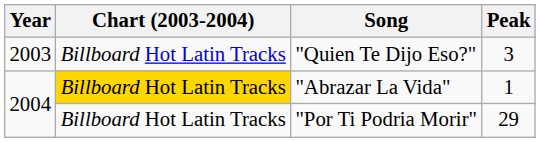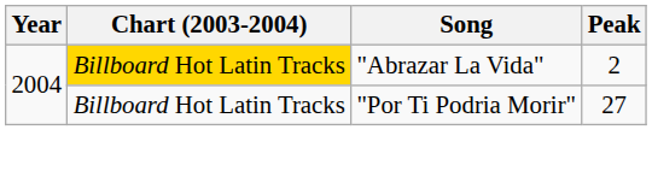 <table class="wikitable">
 <tr>
 <th>Year</th>
 <th>Chart (2003-2004)</th>
 <th>Song</th>
 <th>Peak</th>
 </tr>
 <tr>
-<td>2003</td>
-<td><em>Billboard</em> <a href='#'>Hot Latin Tracks</a></td>
-<td>"Quien Te Dijo Eso?"</td>
-<td align="center">3</td>
-</tr>
-<tr>
 <td rowspan="2">2004</td>
 <td style="background: gold;"><em>Billboard</em> Hot Latin Tracks</td>
 <td>"Abrazar La Vida"</td>
-<td align="center">1</td>
+<td align="center">2</td>
 </tr>
 <tr>
 <td><em>Billboard</em> Hot Latin Tracks</td>
 <td>"Por Ti Podria Morir"</td>
-<td align="center">29</td>
+<td align="center">27</td>
 </tr>
 </table>
